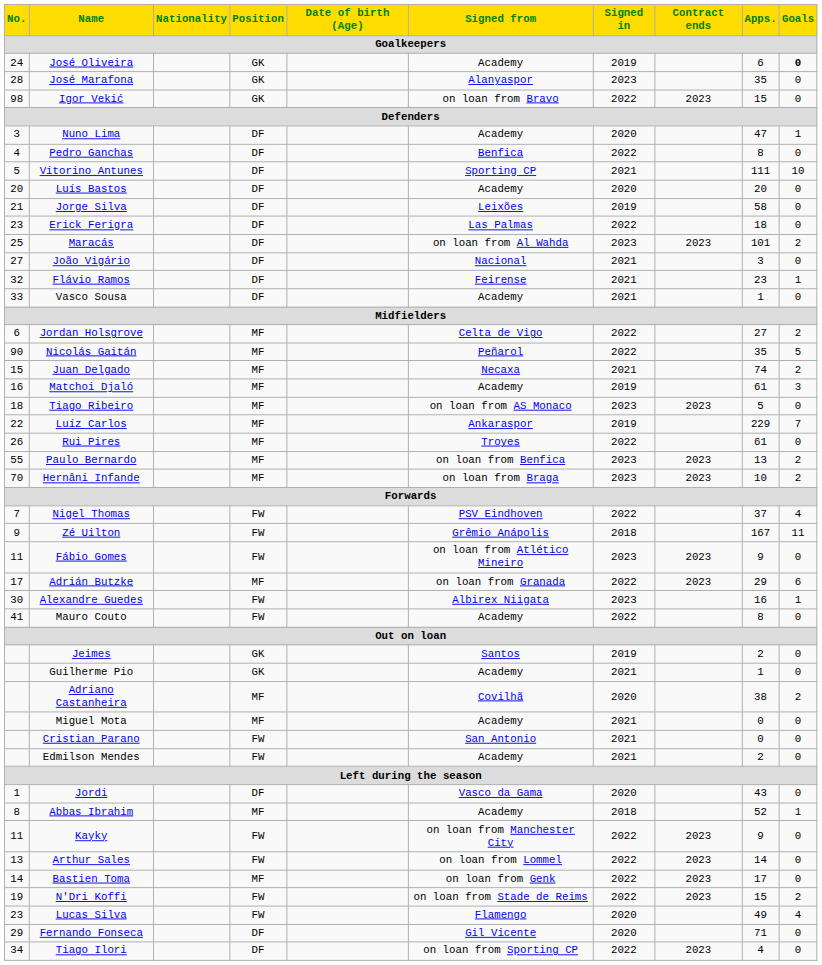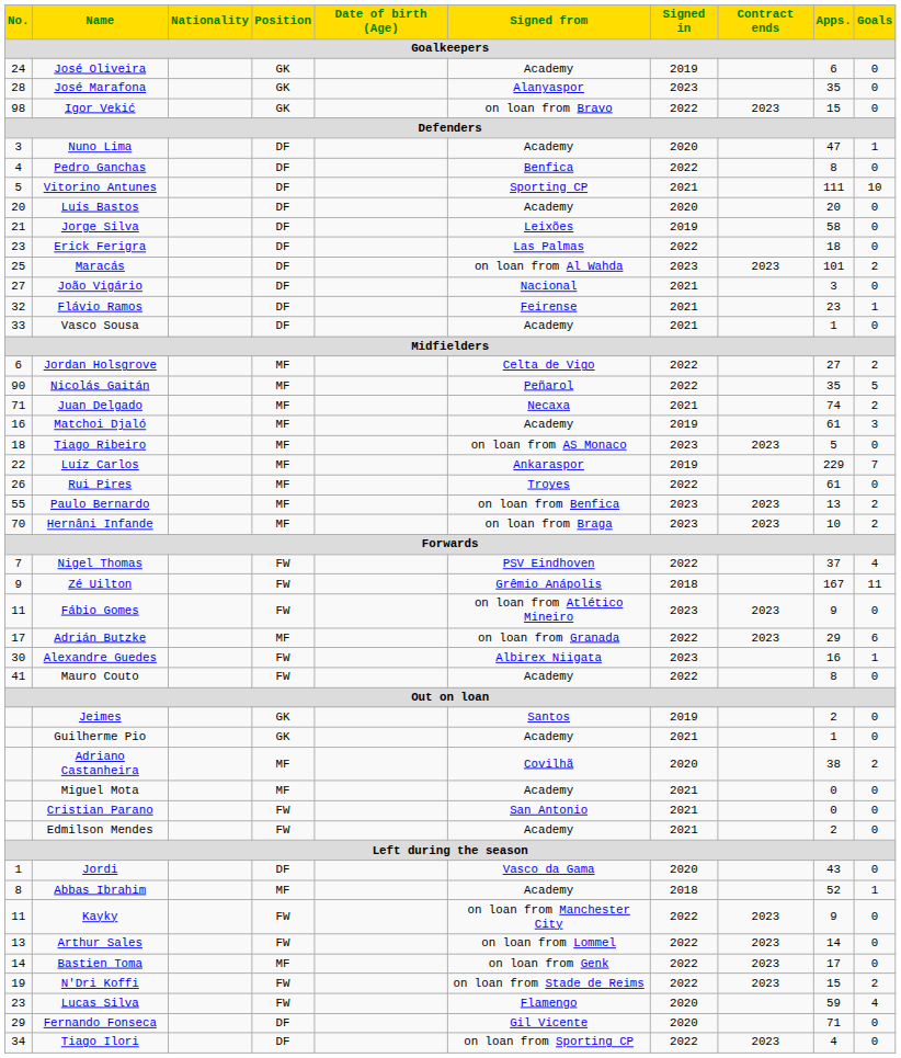 <table class="wikitable"  style="text-align:center; font-size:90%; width:100%;">
 <tr>
 <th style="background:#FFDD00; color:green; text-align:center;">No.</th>
 <th style="background:#FFDD00; color:green; text-align:center;">Name</th>
 <th style="background:#FFDD00; color:green; text-align:center;">Nationality</th>
 <th style="background:#FFDD00; color:green; text-align:center;">Position</th>
 <th style="background:#FFDD00; color:green; text-align:center;">Date of birth (Age)</th>
 <th style="background:#FFDD00; color:green; text-align:center;">Signed from</th>
 <th style="background:#FFDD00; color:green; text-align:center;">Signed in</th>
 <th style="background:#FFDD00; color:green; text-align:center;">Contract ends</th>
 <th style="background:#FFDD00; color:green; text-align:center;">Apps.</th>
 <th style="background:#FFDD00; color:green; text-align:center;">Goals</th>
 </tr>
 <tr>
 <th colspan="11"  style="background:#dcdcdc; text-align:center;">Goalkeepers</th>
 </tr>
 <tr>
 <td>24</td>
 <td><a href='#'>José Oliveira</a></td>
 <td></td>
 <td>GK</td>
 <td></td>
 <td>Academy</td>
 <td>2019</td>
 <td></td>
 <td>6</td>
-<td><strong>0</strong></td>
+<td>0</td>
 </tr>
 <tr>
 <td>28</td>
 <td><a href='#'>José Marafona</a></td>
 <td></td>
 <td>GK</td>
 <td></td>
 <td><a href='#'>Alanyaspor</a></td>
 <td>2023</td>
 <td></td>
 <td>35</td>
 <td>0</td>
 </tr>
 <tr>
 <td>98</td>
 <td><a href='#'>Igor Vekić</a></td>
 <td></td>
 <td>GK</td>
 <td></td>
 <td>on loan from <a href='#'>Bravo</a></td>
 <td>2022</td>
 <td>2023</td>
 <td>15</td>
 <td>0</td>
 </tr>
 <tr>
 <th colspan="11"  style="background:#dcdcdc; text-align:center;">Defenders</th>
 </tr>
 <tr>
 <td>3</td>
 <td><a href='#'>Nuno Lima</a></td>
 <td></td>
 <td>DF</td>
 <td></td>
 <td>Academy</td>
 <td>2020</td>
 <td></td>
 <td>47</td>
 <td>1</td>
 </tr>
 <tr>
 <td>4</td>
 <td><a href='#'>Pedro Ganchas</a></td>
 <td></td>
 <td>DF</td>
 <td></td>
 <td><a href='#'>Benfica</a></td>
 <td>2022</td>
 <td></td>
 <td>8</td>
 <td>0</td>
 </tr>
 <tr>
 <td>5</td>
 <td><a href='#'>Vitorino Antunes</a></td>
 <td></td>
 <td>DF</td>
 <td></td>
 <td><a href='#'>Sporting CP</a></td>
 <td>2021</td>
 <td></td>
 <td>111</td>
 <td>10</td>
 </tr>
 <tr>
 <td>20</td>
 <td><a href='#'>Luís Bastos</a></td>
 <td></td>
 <td>DF</td>
 <td></td>
 <td>Academy</td>
 <td>2020</td>
 <td></td>
 <td>20</td>
 <td>0</td>
 </tr>
 <tr>
 <td>21</td>
 <td><a href='#'>Jorge Silva</a></td>
 <td></td>
 <td>DF</td>
 <td></td>
 <td><a href='#'>Leixões</a></td>
 <td>2019</td>
 <td></td>
 <td>58</td>
 <td>0</td>
 </tr>
 <tr>
 <td>23</td>
 <td><a href='#'>Erick Ferigra</a></td>
 <td></td>
 <td>DF</td>
 <td></td>
 <td><a href='#'>Las Palmas</a></td>
 <td>2022</td>
 <td></td>
 <td>18</td>
 <td>0</td>
 </tr>
 <tr>
 <td>25</td>
 <td><a href='#'>Maracás</a></td>
 <td></td>
 <td>DF</td>
 <td></td>
 <td>on loan from <a href='#'>Al Wahda</a></td>
 <td>2023</td>
 <td>2023</td>
 <td>101</td>
 <td>2</td>
 </tr>
 <tr>
 <td>27</td>
 <td><a href='#'>João Vigário</a></td>
 <td></td>
 <td>DF</td>
 <td></td>
 <td><a href='#'>Nacional</a></td>
 <td>2021</td>
 <td></td>
 <td>3</td>
 <td>0</td>
 </tr>
 <tr>
 <td>32</td>
 <td><a href='#'>Flávio Ramos</a></td>
 <td></td>
 <td>DF</td>
 <td></td>
 <td><a href='#'>Feirense</a></td>
 <td>2021</td>
 <td></td>
 <td>23</td>
 <td>1</td>
 </tr>
 <tr>
 <td>33</td>
 <td>Vasco Sousa</td>
 <td></td>
 <td>DF</td>
 <td></td>
 <td>Academy</td>
 <td>2021</td>
 <td></td>
 <td>1</td>
 <td>0</td>
 </tr>
 <tr>
 <th colspan="11"  style="background:#dcdcdc; text-align:center;">Midfielders</th>
 </tr>
 <tr>
 <td>6</td>
 <td><a href='#'>Jordan Holsgrove</a></td>
 <td></td>
 <td>MF</td>
 <td></td>
 <td><a href='#'>Celta de Vigo</a></td>
 <td>2022</td>
 <td></td>
 <td>27</td>
 <td>2</td>
 </tr>
 <tr>
 <td>90</td>
 <td><a href='#'>Nicolás Gaitán</a></td>
 <td></td>
 <td>MF</td>
 <td></td>
 <td><a href='#'>Peñarol</a></td>
 <td>2022</td>
 <td></td>
 <td>35</td>
 <td>5</td>
 </tr>
 <tr>
-<td>15</td>
+<td>71</td>
 <td><a href='#'>Juan Delgado</a></td>
 <td></td>
 <td>MF</td>
 <td></td>
 <td><a href='#'>Necaxa</a></td>
 <td>2021</td>
 <td></td>
 <td>74</td>
 <td>2</td>
 </tr>
 <tr>
 <td>16</td>
 <td><a href='#'>Matchoi Djaló</a></td>
 <td></td>
 <td>MF</td>
 <td></td>
 <td>Academy</td>
 <td>2019</td>
 <td></td>
 <td>61</td>
 <td>3</td>
 </tr>
 <tr>
 <td>18</td>
 <td><a href='#'>Tiago Ribeiro</a></td>
 <td></td>
 <td>MF</td>
 <td></td>
 <td>on loan from <a href='#'>AS Monaco</a></td>
 <td>2023</td>
 <td>2023</td>
 <td>5</td>
 <td>0</td>
 </tr>
 <tr>
 <td>22</td>
 <td><a href='#'>Luíz Carlos</a></td>
 <td></td>
 <td>MF</td>
 <td></td>
 <td><a href='#'>Ankaraspor</a></td>
 <td>2019</td>
 <td></td>
 <td>229</td>
 <td>7</td>
 </tr>
 <tr>
 <td>26</td>
 <td><a href='#'>Rui Pires</a></td>
 <td></td>
 <td>MF</td>
 <td></td>
 <td><a href='#'>Troyes</a></td>
 <td>2022</td>
 <td></td>
 <td>61</td>
 <td>0</td>
 </tr>
 <tr>
 <td>55</td>
 <td><a href='#'>Paulo Bernardo</a></td>
 <td></td>
 <td>MF</td>
 <td></td>
 <td>on loan from <a href='#'>Benfica</a></td>
 <td>2023</td>
 <td>2023</td>
 <td>13</td>
 <td>2</td>
 </tr>
 <tr>
 <td>70</td>
 <td><a href='#'>Hernâni Infande</a></td>
 <td></td>
 <td>MF</td>
 <td></td>
 <td>on loan from <a href='#'>Braga</a></td>
 <td>2023</td>
 <td>2023</td>
 <td>10</td>
 <td>2</td>
 </tr>
 <tr>
 <th colspan="11"  style="background:#dcdcdc; text-align:center;">Forwards</th>
 </tr>
 <tr>
 <td>7</td>
 <td><a href='#'>Nigel Thomas</a></td>
 <td></td>
 <td>FW</td>
 <td></td>
 <td><a href='#'>PSV Eindhoven</a></td>
 <td>2022</td>
 <td></td>
 <td>37</td>
 <td>4</td>
 </tr>
 <tr>
 <td>9</td>
 <td><a href='#'>Zé Uilton</a></td>
 <td></td>
 <td>FW</td>
 <td></td>
 <td><a href='#'>Grêmio Anápolis</a></td>
 <td>2018</td>
 <td></td>
 <td>167</td>
 <td>11</td>
 </tr>
 <tr>
 <td>11</td>
 <td><a href='#'>Fábio Gomes</a></td>
 <td></td>
 <td>FW</td>
 <td></td>
 <td>on loan from <a href='#'>Atlético Mineiro</a></td>
 <td>2023</td>
 <td>2023</td>
 <td>9</td>
 <td>0</td>
 </tr>
 <tr>
 <td>17</td>
 <td><a href='#'>Adrián Butzke</a></td>
 <td></td>
 <td>MF</td>
 <td></td>
 <td>on loan from <a href='#'>Granada</a></td>
 <td>2022</td>
 <td>2023</td>
 <td>29</td>
 <td>6</td>
 </tr>
 <tr>
 <td>30</td>
 <td><a href='#'>Alexandre Guedes</a></td>
 <td></td>
 <td>FW</td>
 <td></td>
 <td><a href='#'>Albirex Niigata</a></td>
 <td>2023</td>
 <td></td>
 <td>16</td>
 <td>1</td>
 </tr>
 <tr>
 <td>41</td>
 <td>Mauro Couto</td>
 <td></td>
 <td>FW</td>
 <td></td>
 <td>Academy</td>
 <td>2022</td>
 <td></td>
 <td>8</td>
 <td>0</td>
 </tr>
 <tr>
 <th colspan="11"  style="background:#dcdcdc; text-align:center;">Out on loan</th>
 </tr>
 <tr>
 <td></td>
 <td><a href='#'>Jeimes</a></td>
 <td></td>
 <td>GK</td>
 <td></td>
 <td><a href='#'>Santos</a></td>
 <td>2019</td>
 <td></td>
 <td>2</td>
 <td>0</td>
 </tr>
 <tr>
 <td></td>
 <td>Guilherme Pio</td>
 <td></td>
 <td>GK</td>
 <td></td>
 <td>Academy</td>
 <td>2021</td>
 <td></td>
 <td>1</td>
 <td>0</td>
 </tr>
 <tr>
 <td></td>
 <td><a href='#'>Adriano Castanheira</a></td>
 <td></td>
 <td>MF</td>
 <td></td>
 <td><a href='#'>Covilhã</a></td>
 <td>2020</td>
 <td></td>
 <td>38</td>
 <td>2</td>
 </tr>
 <tr>
 <td></td>
 <td>Miguel Mota</td>
 <td></td>
 <td>MF</td>
 <td></td>
 <td>Academy</td>
 <td>2021</td>
 <td></td>
 <td>0</td>
 <td>0</td>
 </tr>
 <tr>
 <td></td>
 <td><a href='#'>Cristian Parano</a></td>
 <td></td>
 <td>FW</td>
 <td></td>
 <td><a href='#'>San Antonio</a></td>
 <td>2021</td>
 <td></td>
 <td>0</td>
 <td>0</td>
 </tr>
 <tr>
 <td></td>
 <td>Edmilson Mendes</td>
 <td></td>
 <td>FW</td>
 <td></td>
 <td>Academy</td>
 <td>2021</td>
 <td></td>
 <td>2</td>
 <td>0</td>
 </tr>
 <tr>
 <th colspan="11"  style="background:#dcdcdc; text-align:center;">Left during the season</th>
 </tr>
 <tr>
 <td>1</td>
 <td><a href='#'>Jordi</a></td>
 <td></td>
 <td>DF</td>
 <td></td>
 <td><a href='#'>Vasco da Gama</a></td>
 <td>2020</td>
 <td></td>
 <td>43</td>
 <td>0</td>
 </tr>
 <tr>
 <td>8</td>
 <td><a href='#'>Abbas Ibrahim</a></td>
 <td></td>
 <td>MF</td>
 <td></td>
 <td>Academy</td>
 <td>2018</td>
 <td></td>
 <td>52</td>
 <td>1</td>
 </tr>
 <tr>
 <td>11</td>
 <td><a href='#'>Kayky</a></td>
 <td></td>
 <td>FW</td>
 <td></td>
 <td>on loan from <a href='#'>Manchester City</a></td>
 <td>2022</td>
 <td>2023</td>
 <td>9</td>
 <td>0</td>
 </tr>
 <tr>
 <td>13</td>
 <td><a href='#'>Arthur Sales</a></td>
 <td></td>
 <td>FW</td>
 <td></td>
 <td>on loan from <a href='#'>Lommel</a></td>
 <td>2022</td>
 <td>2023</td>
 <td>14</td>
 <td>0</td>
 </tr>
 <tr>
 <td>14</td>
 <td><a href='#'>Bastien Toma</a></td>
 <td></td>
 <td>MF</td>
 <td></td>
 <td>on loan from <a href='#'>Genk</a></td>
 <td>2022</td>
 <td>2023</td>
 <td>17</td>
 <td>0</td>
 </tr>
 <tr>
 <td>19</td>
 <td><a href='#'>N'Dri Koffi</a></td>
 <td></td>
 <td>FW</td>
 <td></td>
 <td>on loan from <a href='#'>Stade de Reims</a></td>
 <td>2022</td>
 <td>2023</td>
 <td>15</td>
 <td>2</td>
 </tr>
 <tr>
 <td>23</td>
 <td><a href='#'>Lucas Silva</a></td>
 <td></td>
 <td>FW</td>
 <td></td>
 <td><a href='#'>Flamengo</a></td>
 <td>2020</td>
 <td></td>
-<td>49</td>
+<td>59</td>
 <td>4</td>
 </tr>
 <tr>
 <td>29</td>
 <td><a href='#'>Fernando Fonseca</a></td>
 <td></td>
 <td>DF</td>
 <td></td>
 <td><a href='#'>Gil Vicente</a></td>
 <td>2020</td>
 <td></td>
 <td>71</td>
 <td>0</td>
 </tr>
 <tr>
 <td>34</td>
 <td><a href='#'>Tiago Ilori</a></td>
 <td></td>
 <td>DF</td>
 <td></td>
 <td>on loan from <a href='#'>Sporting CP</a></td>
 <td>2022</td>
 <td>2023</td>
 <td>4</td>
 <td>0</td>
 </tr>
 </table>
